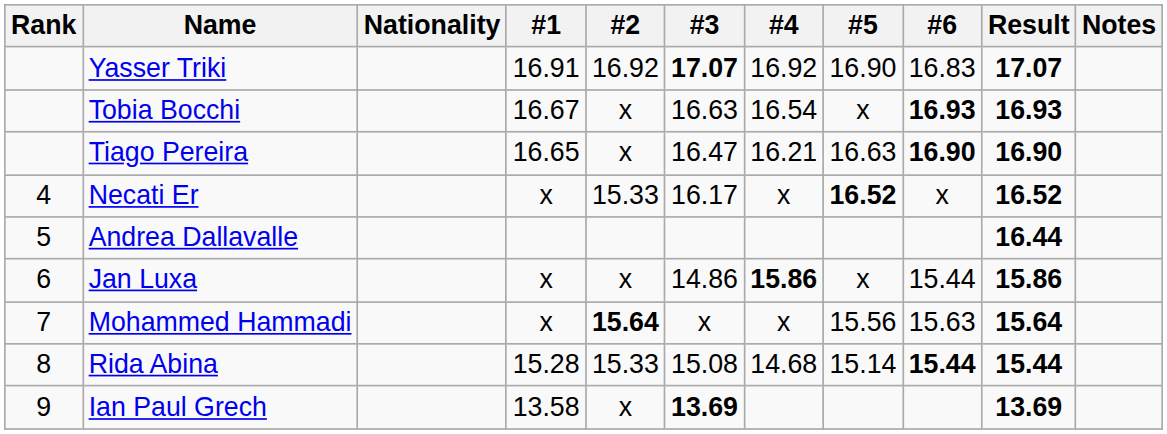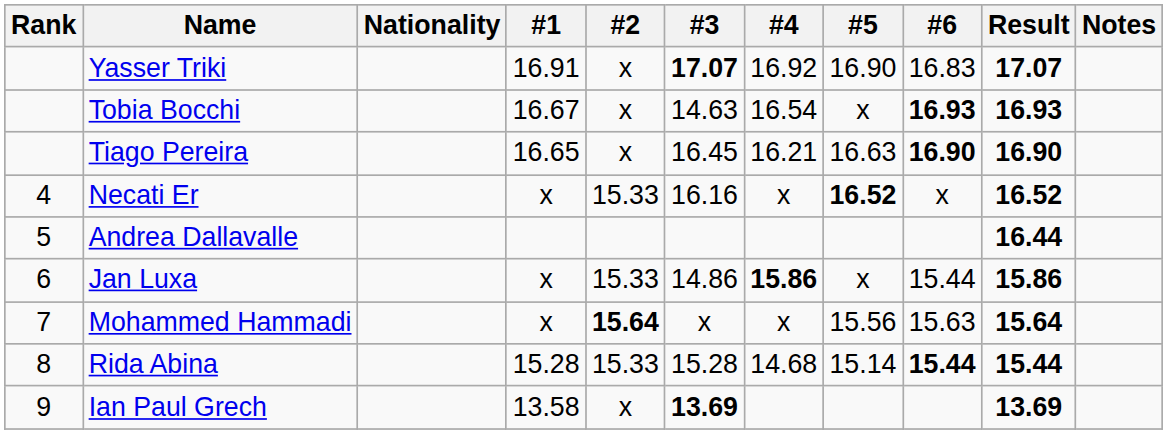 <table class="wikitable sortable" style="text-align:center">
 <tr>
 <th>Rank</th>
 <th>Name</th>
 <th>Nationality</th>
 <th>#1</th>
 <th>#2</th>
 <th>#3</th>
 <th>#4</th>
 <th>#5</th>
 <th>#6</th>
 <th>Result</th>
 <th>Notes</th>
 </tr>
 <tr>
 <td></td>
 <td align=left><a href='#'>Yasser Triki</a></td>
 <td align=left></td>
 <td>16.91</td>
-<td>16.92</td>
+<td>x</td>
 <td><strong>17.07</strong></td>
 <td>16.92</td>
 <td>16.90</td>
 <td>16.83</td>
 <td><strong>17.07</strong></td>
 <td></td>
 </tr>
 <tr>
 <td></td>
 <td align=left><a href='#'>Tobia Bocchi</a></td>
 <td align=left></td>
 <td>16.67</td>
 <td>x</td>
-<td>16.63</td>
+<td>14.63</td>
 <td>16.54</td>
 <td>x</td>
 <td><strong>16.93</strong></td>
 <td><strong>16.93</strong></td>
 <td></td>
 </tr>
 <tr>
 <td></td>
 <td align=left><a href='#'>Tiago Pereira</a></td>
 <td align=left></td>
 <td>16.65</td>
 <td>x</td>
-<td>16.47</td>
+<td>16.45</td>
 <td>16.21</td>
 <td>16.63</td>
 <td><strong>16.90</strong></td>
 <td><strong>16.90</strong></td>
 <td></td>
 </tr>
 <tr>
 <td>4</td>
 <td align=left><a href='#'>Necati Er</a></td>
 <td align=left></td>
 <td>x</td>
 <td>15.33</td>
-<td>16.17</td>
+<td>16.16</td>
 <td>x</td>
 <td><strong>16.52</strong></td>
 <td>x</td>
 <td><strong>16.52</strong></td>
 <td></td>
 </tr>
 <tr>
 <td>5</td>
 <td align=left><a href='#'>Andrea Dallavalle</a></td>
 <td align=left></td>
 <td></td>
 <td></td>
 <td></td>
 <td></td>
 <td></td>
 <td></td>
 <td><strong>16.44</strong></td>
 <td></td>
 </tr>
 <tr>
 <td>6</td>
 <td align=left><a href='#'>Jan Luxa</a></td>
 <td align=left></td>
 <td>x</td>
-<td>x</td>
+<td>15.33</td>
 <td>14.86</td>
 <td><strong>15.86</strong></td>
 <td>x</td>
 <td>15.44</td>
 <td><strong>15.86</strong></td>
 <td></td>
 </tr>
 <tr>
 <td>7</td>
 <td align=left><a href='#'>Mohammed Hammadi</a></td>
 <td align=left></td>
 <td>x</td>
 <td><strong>15.64</strong></td>
 <td>x</td>
 <td>x</td>
 <td>15.56</td>
 <td>15.63</td>
 <td><strong>15.64</strong></td>
 <td></td>
 </tr>
 <tr>
 <td>8</td>
 <td align=left><a href='#'>Rida Abina</a></td>
 <td align=left></td>
 <td>15.28</td>
 <td>15.33</td>
-<td>15.08</td>
+<td>15.28</td>
 <td>14.68</td>
 <td>15.14</td>
 <td><strong>15.44</strong></td>
 <td><strong>15.44</strong></td>
 <td></td>
 </tr>
 <tr>
 <td>9</td>
 <td align=left><a href='#'>Ian Paul Grech</a></td>
 <td align=left></td>
 <td>13.58</td>
 <td>x</td>
 <td><strong>13.69</strong></td>
 <td></td>
 <td></td>
 <td></td>
 <td><strong>13.69</strong></td>
 <td></td>
 </tr>
 </table>
